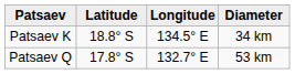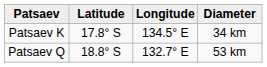 <table class="wikitable">
 <tr>
 <th width="25%" style="background:#eeeeee;">Patsaev</th>
 <th width="25%" style="background:#eeeeee;">Latitude</th>
 <th width="25%" style="background:#eeeeee;">Longitude</th>
 <th width="25%" style="background:#eeeeee;">Diameter</th>
 </tr>
 <tr>
 <td align="center">Patsaev K</td>
-<td align="center">18.8° S</td>
+<td align="center">17.8° S</td>
 <td align="center">134.5° E</td>
 <td align="center">34 km</td>
 </tr>
 <tr>
 <td align="center">Patsaev Q</td>
-<td align="center">17.8° S</td>
+<td align="center">18.8° S</td>
 <td align="center">132.7° E</td>
 <td align="center">53 km</td>
 </tr>
 </table>
